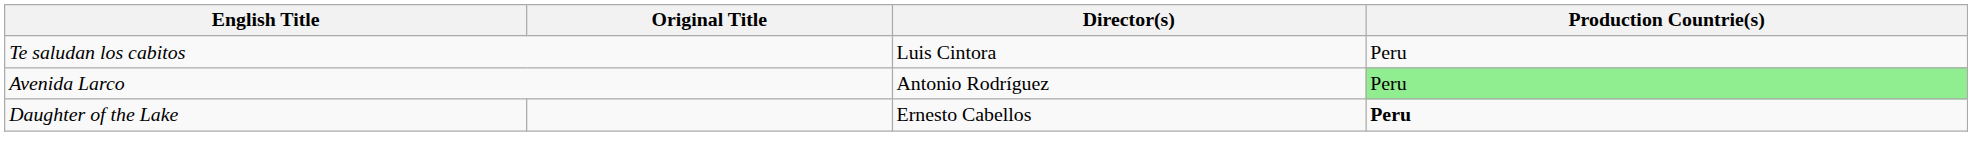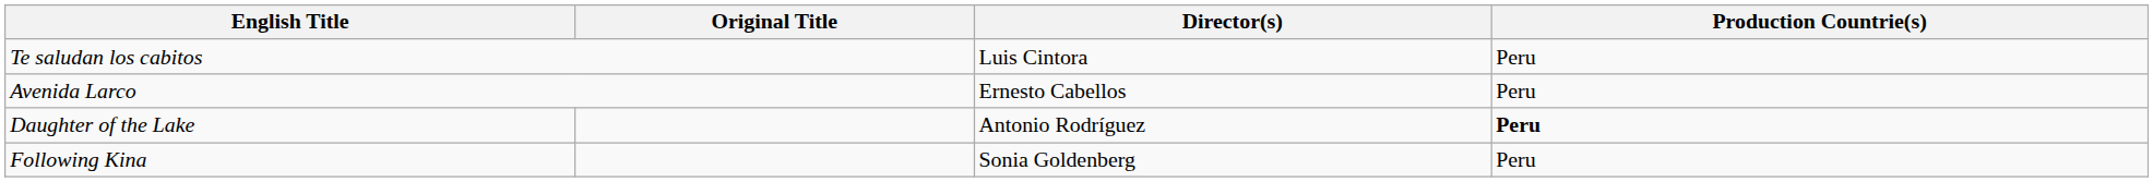 <table class="sortable wikitable" style="width:100%; margin-bottom:4px" cellpadding="5">
 <tr>
 <th scope="col">English Title</th>
 <th scope="col">Original Title</th>
 <th scope="col">Director(s)</th>
 <th scope="col">Production Countrie(s)</th>
 </tr>
 <tr>
 <td colspan = "2"><em>Te saludan los cabitos</em></td>
 <td>Luis Cintora</td>
 <td>Peru</td>
 </tr>
 <tr>
 <td colspan = "2"><em>Avenida Larco</em></td>
-<td>Antonio Rodríguez</td>
-<td style="background: lightgreen;">Peru</td>
+<td>Ernesto Cabellos</td>
+<td>Peru</td>
 </tr>
 <tr>
 <td><em>Daughter of the Lake</em></td>
 <td></td>
-<td>Ernesto Cabellos</td>
+<td>Antonio Rodríguez</td>
 <td><strong>Peru</strong></td>
 </tr>
+<tr>
+<td><em>Following Kina</em></td>
+<td></td>
+<td>Sonia Goldenberg</td>
+<td>Peru</td>
+</tr>
 </table>
